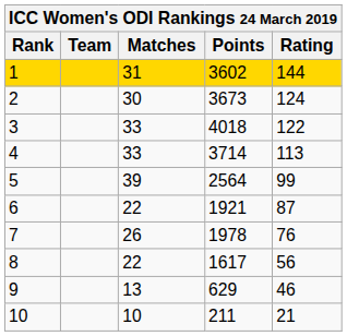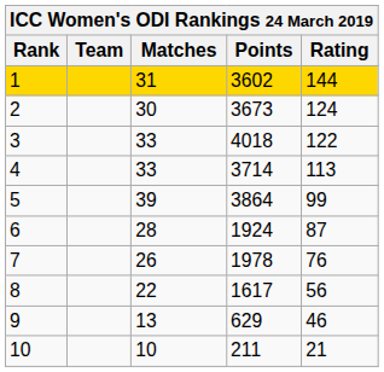 <table class="wikitable" stp;">
 <tr>
 <th colspan="5">ICC Women's ODI Rankings <small>24 March 2019</small></th>
 </tr>
 <tr>
 <th>Rank</th>
 <th>Team</th>
 <th>Matches</th>
 <th>Points</th>
 <th>Rating</th>
 </tr>
 <tr style="background:gold">
 <td>1</td>
 <td style="text-align:left;"></td>
 <td>31</td>
 <td>3602</td>
 <td>144</td>
 </tr>
 <tr>
 <td>2</td>
 <td style="text-align:left;"></td>
 <td>30</td>
 <td>3673</td>
 <td>124</td>
 </tr>
 <tr>
 <td>3</td>
 <td style="text-align:left;"></td>
 <td>33</td>
 <td>4018</td>
 <td>122</td>
 </tr>
 <tr>
 <td>4</td>
 <td style="text-align:left;"></td>
 <td>33</td>
 <td>3714</td>
 <td>113</td>
 </tr>
 <tr>
 <td>5</td>
 <td style="text-align:left;"></td>
 <td>39</td>
-<td>2564</td>
+<td>3864</td>
 <td>99</td>
 </tr>
 <tr>
 <td>6</td>
 <td style="text-align:left;"></td>
-<td>22</td>
-<td>1921</td>
+<td>28</td>
+<td>1924</td>
 <td>87</td>
 </tr>
 <tr>
 <td>7</td>
 <td style="text-align:left;"></td>
 <td>26</td>
 <td>1978</td>
 <td>76</td>
 </tr>
 <tr>
 <td>8</td>
 <td style="text-align:left;"></td>
 <td>22</td>
 <td>1617</td>
 <td>56</td>
 </tr>
 <tr>
 <td>9</td>
 <td style="text-align:left;"></td>
 <td>13</td>
 <td>629</td>
 <td>46</td>
 </tr>
 <tr>
 <td>10</td>
 <td style="text-align:left;"></td>
 <td>10</td>
 <td>211</td>
 <td>21</td>
 </tr>
 </table>
